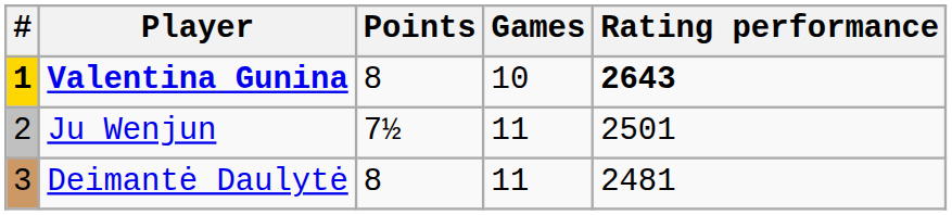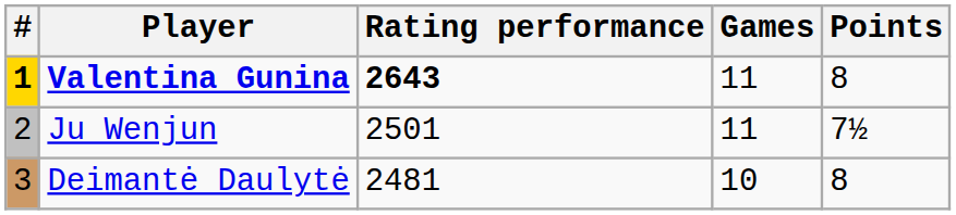 <table class="wikitable" style="font-size: 95%;">
 <tr>
 <th>#</th>
 <th>Player</th>
+<th>Rating performance</th>
+<th>Games</th>
 <th>Points</th>
-<th>Games</th>
-<th>Rating performance</th>
 </tr>
 <tr>
 <td style="background:gold;"><strong>1</strong></td>
 <td><strong> <a href='#'>Valentina Gunina</a></strong></td>
+<td><strong>2643</strong></td>
+<td>11</td>
 <td>8</td>
-<td>10</td>
-<td><strong>2643</strong></td>
 </tr>
 <tr>
 <td style="background:silver;">2</td>
 <td> <a href='#'>Ju Wenjun</a></td>
+<td>2501</td>
+<td>11</td>
 <td>7½</td>
-<td>11</td>
-<td>2501</td>
 </tr>
 <tr>
 <td style="background:#c96;">3</td>
 <td> <a href='#'>Deimantė Daulytė</a></td>
+<td>2481</td>
+<td>10</td>
 <td>8</td>
-<td>11</td>
-<td>2481</td>
 </tr>
 </table>
